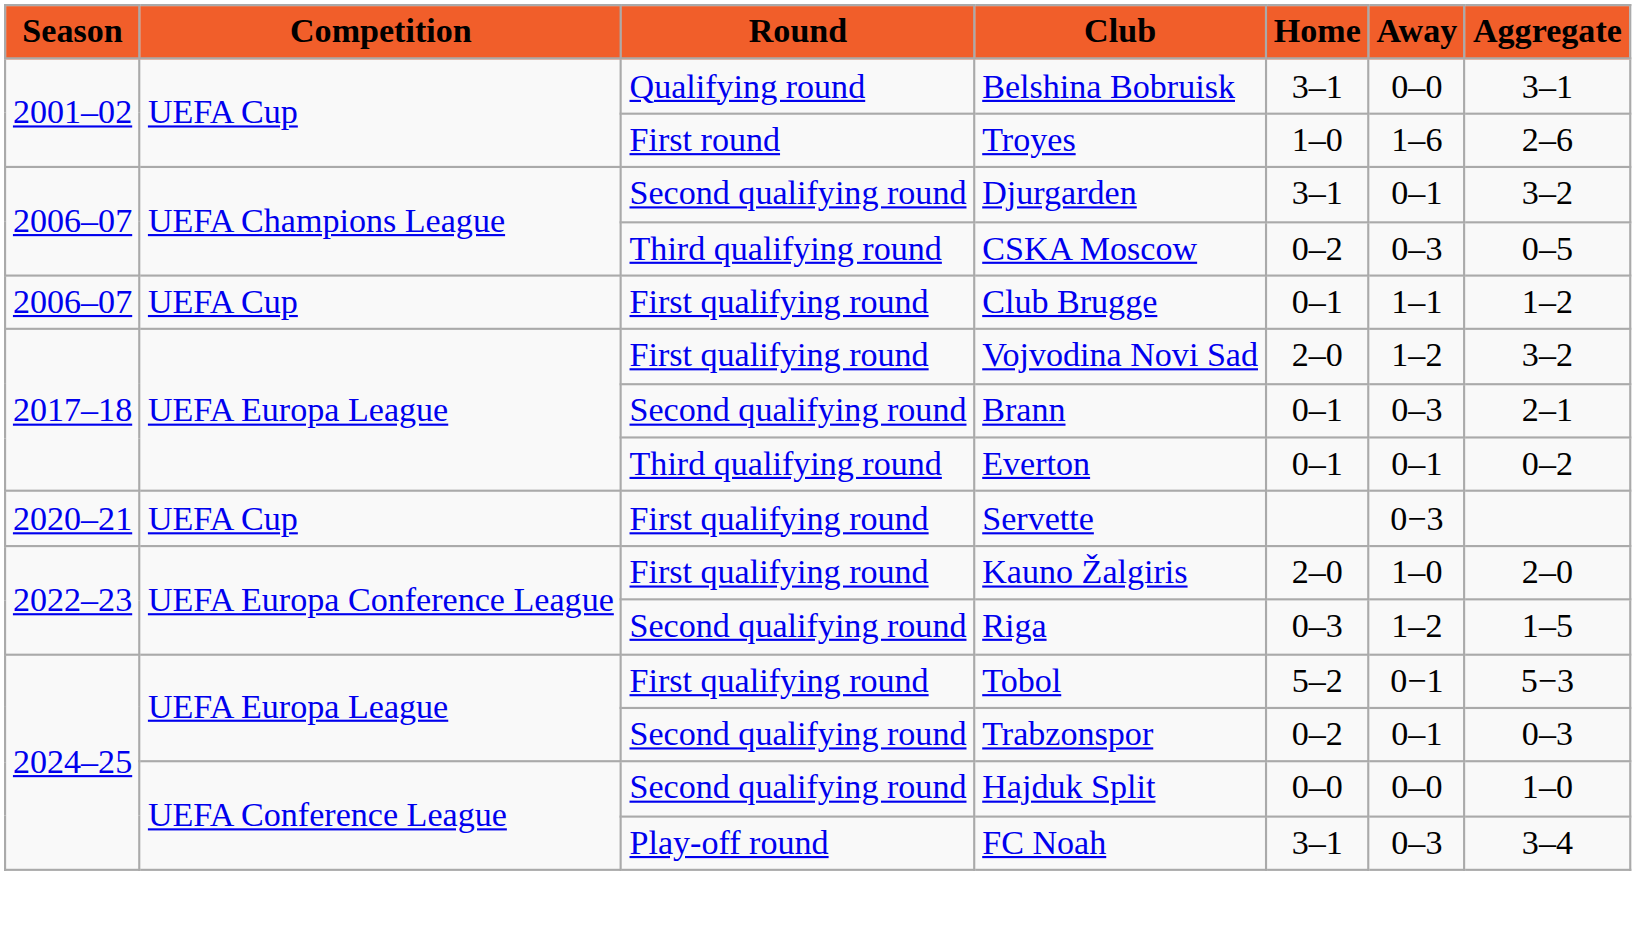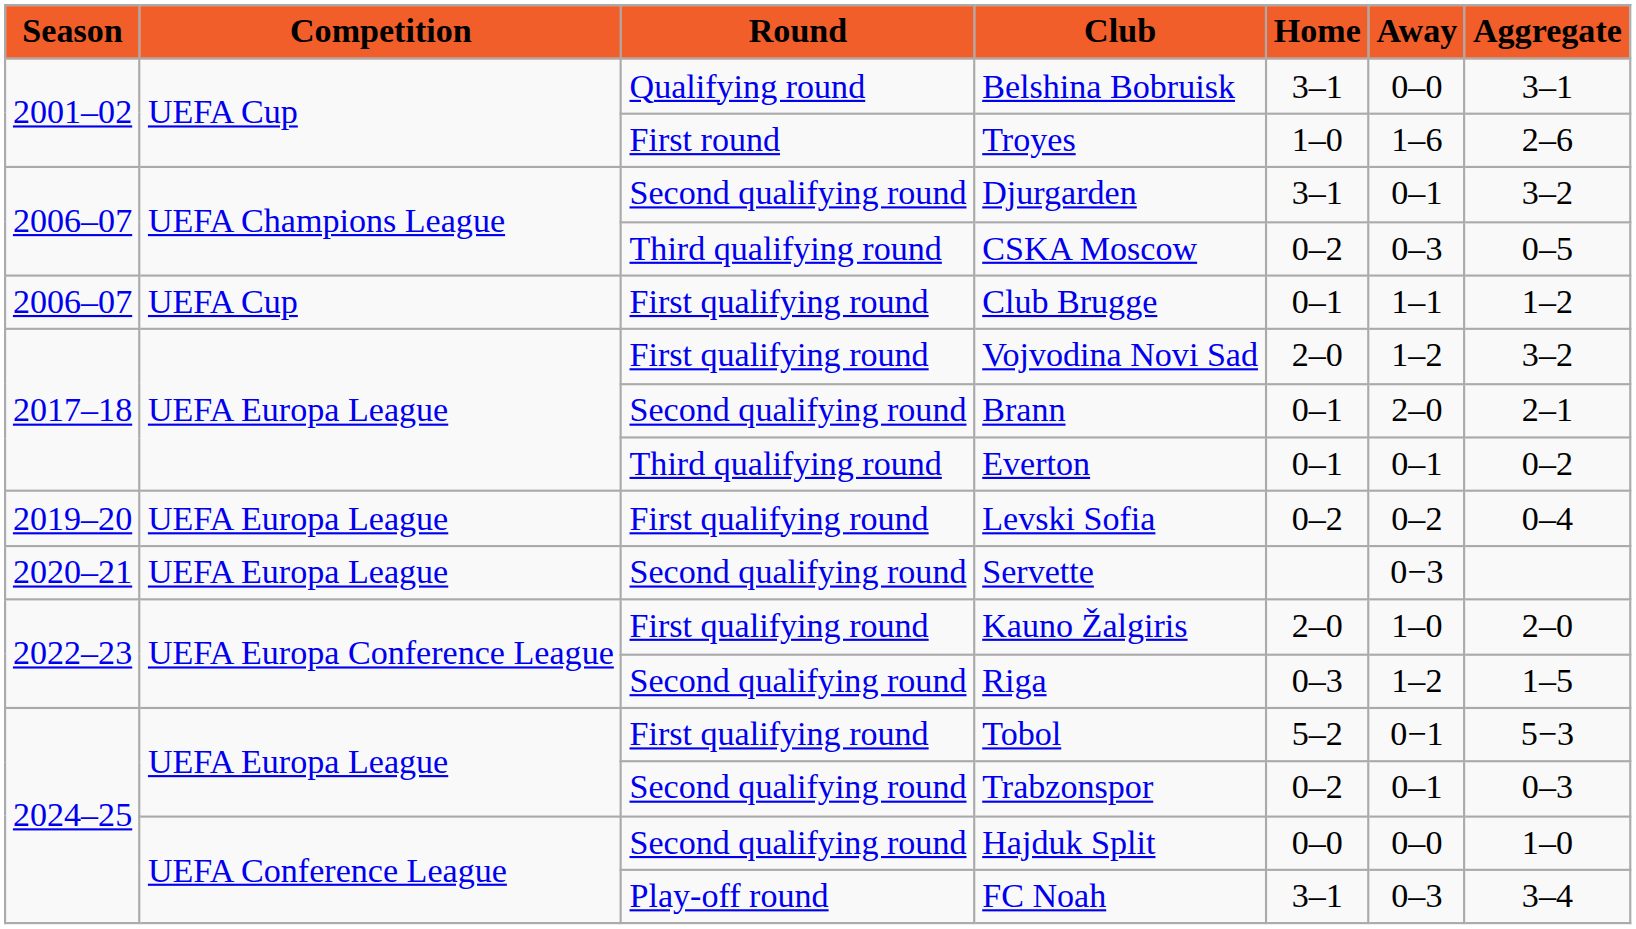 <table class="wikitable">
 <tr>
 <th style="color:black; background:#F15E2A;">Season</th>
 <th style="color:black; background:#F15E2A;">Competition</th>
 <th style="color:black; background:#F15E2A;">Round</th>
 <th style="color:black; background:#F15E2A;">Club</th>
 <th style="color:black; background:#F15E2A;">Home</th>
 <th style="color:black; background:#F15E2A;">Away</th>
 <th style="color:black; background:#F15E2A;">Aggregate</th>
 </tr>
 <tr>
 <td rowspan="2"><a href='#'>2001–02</a></td>
 <td rowspan="2"><a href='#'>UEFA Cup</a></td>
 <td><a href='#'>Qualifying round</a></td>
 <td> <a href='#'>Belshina Bobruisk</a></td>
 <td style="text-align:center;">3–1</td>
 <td style="text-align:center;">0–0</td>
 <td style="text-align:center;">3–1</td>
 </tr>
 <tr>
 <td><a href='#'>First round</a></td>
 <td> <a href='#'>Troyes</a></td>
 <td style="text-align:center;">1–0</td>
 <td style="text-align:center;">1–6</td>
 <td style="text-align:center;">2–6</td>
 </tr>
 <tr>
 <td rowspan="2"><a href='#'>2006–07</a></td>
 <td rowspan="2"><a href='#'>UEFA Champions League</a></td>
 <td><a href='#'>Second qualifying round</a></td>
 <td> <a href='#'>Djurgarden</a></td>
 <td style="text-align:center;">3–1</td>
 <td style="text-align:center;">0–1</td>
 <td style="text-align:center;">3–2</td>
 </tr>
 <tr>
 <td><a href='#'>Third qualifying round</a></td>
 <td> <a href='#'>CSKA Moscow</a></td>
 <td style="text-align:center;">0–2</td>
 <td style="text-align:center;">0–3</td>
 <td style="text-align:center;">0–5</td>
 </tr>
 <tr>
 <td><a href='#'>2006–07</a></td>
 <td><a href='#'>UEFA Cup</a></td>
 <td><a href='#'>First qualifying round</a></td>
 <td> <a href='#'>Club Brugge</a></td>
 <td style="text-align:center;">0–1</td>
 <td style="text-align:center;">1–1</td>
 <td style="text-align:center;">1–2</td>
 </tr>
 <tr>
 <td rowspan="3"><a href='#'>2017–18</a></td>
 <td rowspan="3"><a href='#'>UEFA Europa League</a></td>
 <td><a href='#'>First qualifying round</a></td>
 <td> <a href='#'>Vojvodina Novi Sad</a></td>
 <td style="text-align:center;">2–0</td>
 <td style="text-align:center;">1–2</td>
 <td style="text-align:center;">3–2</td>
 </tr>
 <tr>
 <td><a href='#'>Second qualifying round</a></td>
 <td> <a href='#'>Brann</a></td>
 <td style="text-align:center;">0–1</td>
-<td style="text-align:center;">0–3</td>
+<td style="text-align:center;">2–0</td>
 <td style="text-align:center;">2–1</td>
 </tr>
 <tr>
 <td><a href='#'>Third qualifying round</a></td>
 <td> <a href='#'>Everton</a></td>
 <td style="text-align:center;">0–1</td>
 <td style="text-align:center;">0–1</td>
 <td style="text-align:center;">0–2</td>
 </tr>
 <tr>
+<td><a href='#'>2019–20</a></td>
+<td><a href='#'>UEFA Europa League</a></td>
+<td><a href='#'>First qualifying round</a></td>
+<td> <a href='#'>Levski Sofia</a></td>
+<td style="text-align:center;">0–2</td>
+<td style="text-align:center;">0–2</td>
+<td style="text-align:center;">0–4</td>
+</tr>
+<tr>
 <td><a href='#'>2020–21</a></td>
-<td><a href='#'>UEFA Cup</a></td>
-<td><a href='#'>First qualifying round</a></td>
+<td><a href='#'>UEFA Europa League</a></td>
+<td><a href='#'>Second qualifying round</a></td>
 <td> <a href='#'>Servette</a></td>
 <td></td>
 <td style="text-align:center;">0−3</td>
 <td></td>
 </tr>
 <tr>
 <td rowspan=2><a href='#'>2022–23</a></td>
 <td rowspan=2><a href='#'>UEFA Europa Conference League</a></td>
 <td><a href='#'>First qualifying round</a></td>
 <td> <a href='#'>Kauno Žalgiris</a></td>
 <td style="text-align:center;">2–0</td>
 <td style="text-align:center;">1–0</td>
 <td style="text-align:center;">2–0</td>
 </tr>
 <tr>
 <td><a href='#'>Second qualifying round</a></td>
 <td> <a href='#'>Riga</a></td>
 <td style="text-align:center;">0–3</td>
 <td style="text-align:center;">1–2</td>
 <td style="text-align:center;">1–5</td>
 </tr>
 <tr>
 <td rowspan=4><a href='#'>2024–25</a></td>
 <td rowspan=2><a href='#'>UEFA Europa League</a></td>
 <td><a href='#'>First qualifying round</a></td>
 <td> <a href='#'>Tobol</a></td>
 <td style="text-align:center;">5–2</td>
 <td style="text-align:center;">0−1</td>
 <td style="text-align:center;">5−3</td>
 </tr>
 <tr>
 <td><a href='#'>Second qualifying round</a></td>
 <td> <a href='#'>Trabzonspor</a></td>
 <td style="text-align:center;">0–2</td>
 <td style="text-align:center;">0–1</td>
 <td style="text-align:center;">0–3</td>
 </tr>
 <tr>
 <td rowspan=2><a href='#'>UEFA Conference League</a></td>
 <td><a href='#'>Second qualifying round</a></td>
 <td> <a href='#'>Hajduk Split</a></td>
 <td style="text-align:center;">0–0</td>
 <td style="text-align:center;">0–0</td>
 <td style="text-align:center;">1–0</td>
 </tr>
 <tr>
 <td><a href='#'>Play-off round</a></td>
 <td> <a href='#'>FC Noah</a></td>
 <td style="text-align:center;">3–1</td>
 <td style="text-align:center;">0–3</td>
 <td style="text-align:center;">3–4</td>
 </tr>
 </table>
